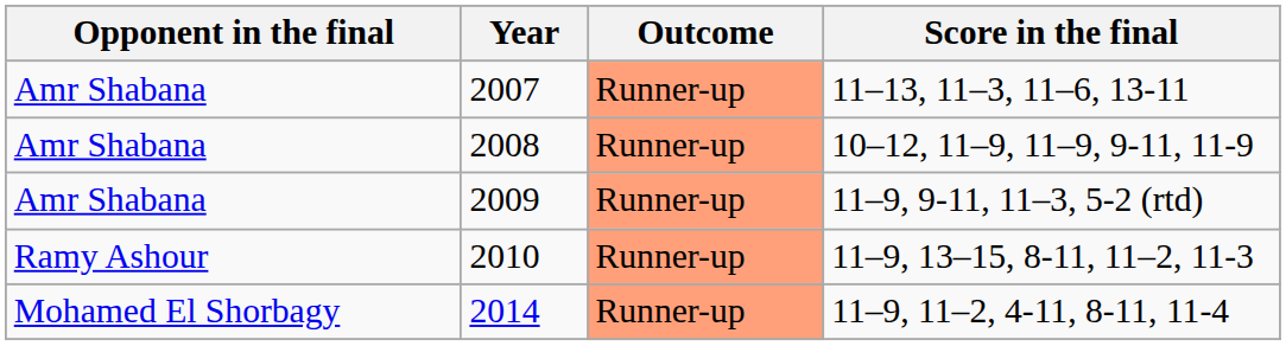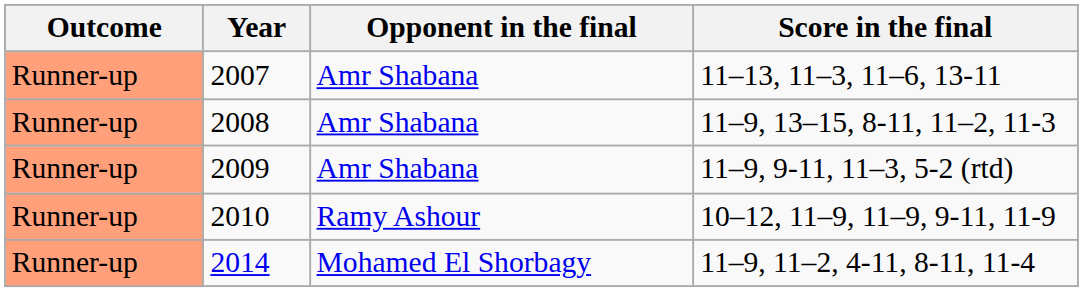 <table class="sortable wikitable">
 <tr>
+<th width="100">Outcome</th>
+<th width="50">Year</th>
 <th width="200">Opponent in the final</th>
-<th width="50">Year</th>
-<th width="100">Outcome</th>
 <th width="200">Score in the final</th>
 </tr>
 <tr>
+<td bgcolor="ffa07a">Runner-up</td>
+<td>2007</td>
 <td>   <a href='#'>Amr Shabana</a></td>
-<td>2007</td>
-<td bgcolor="ffa07a">Runner-up</td>
 <td>11–13, 11–3, 11–6, 13-11</td>
 </tr>
 <tr>
+<td bgcolor="ffa07a">Runner-up</td>
+<td>2008</td>
 <td>   <a href='#'>Amr Shabana</a></td>
-<td>2008</td>
+<td>11–9, 13–15, 8-11, 11–2, 11-3</td>
+</tr>
+<tr>
 <td bgcolor="ffa07a">Runner-up</td>
+<td>2009</td>
+<td>   <a href='#'>Amr Shabana</a></td>
+<td>11–9, 9-11, 11–3, 5-2 (rtd)</td>
+</tr>
+<tr>
+<td bgcolor="ffa07a">Runner-up</td>
+<td>2010</td>
+<td>   <a href='#'>Ramy Ashour</a></td>
 <td>10–12, 11–9, 11–9, 9-11, 11-9</td>
 </tr>
 <tr>
-<td>   <a href='#'>Amr Shabana</a></td>
-<td>2009</td>
 <td bgcolor="ffa07a">Runner-up</td>
-<td>11–9, 9-11, 11–3, 5-2 (rtd)</td>
-</tr>
-<tr>
-<td>   <a href='#'>Ramy Ashour</a></td>
-<td>2010</td>
-<td bgcolor="ffa07a">Runner-up</td>
-<td>11–9, 13–15, 8-11, 11–2, 11-3</td>
-</tr>
-<tr>
+<td><a href='#'>2014</a></td>
 <td>   <a href='#'>Mohamed El Shorbagy</a></td>
-<td><a href='#'>2014</a></td>
-<td bgcolor="ffa07a">Runner-up</td>
 <td>11–9, 11–2, 4-11, 8-11, 11-4</td>
 </tr>
 </table>
